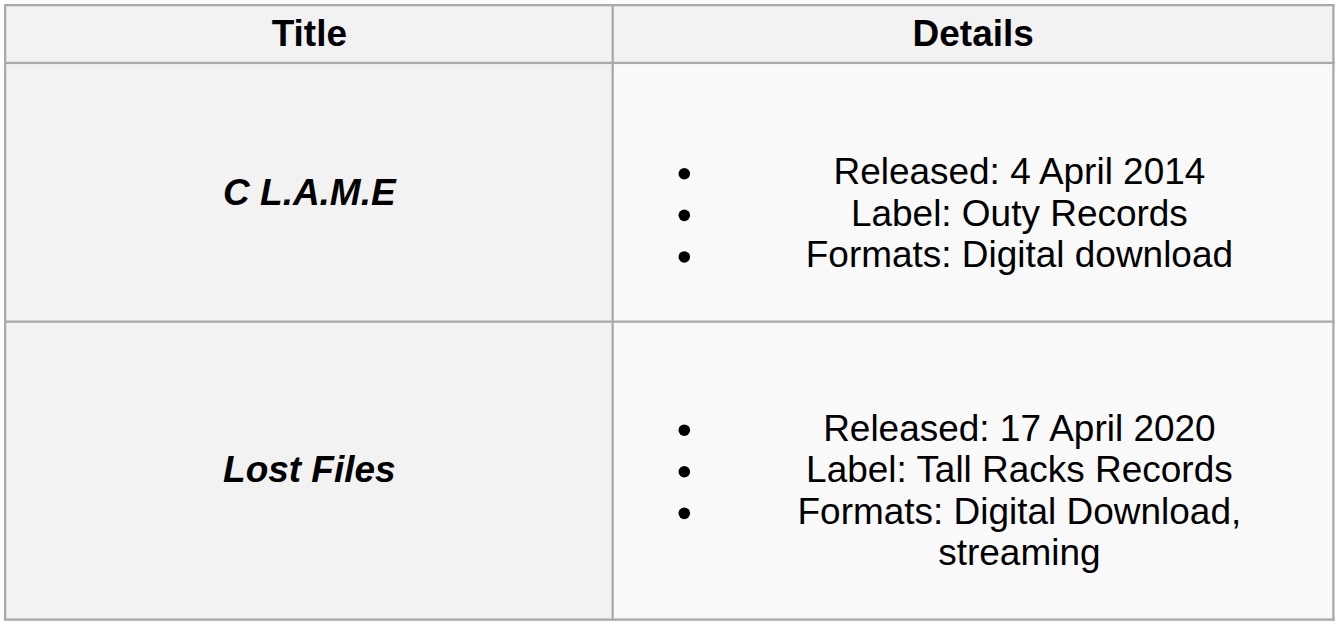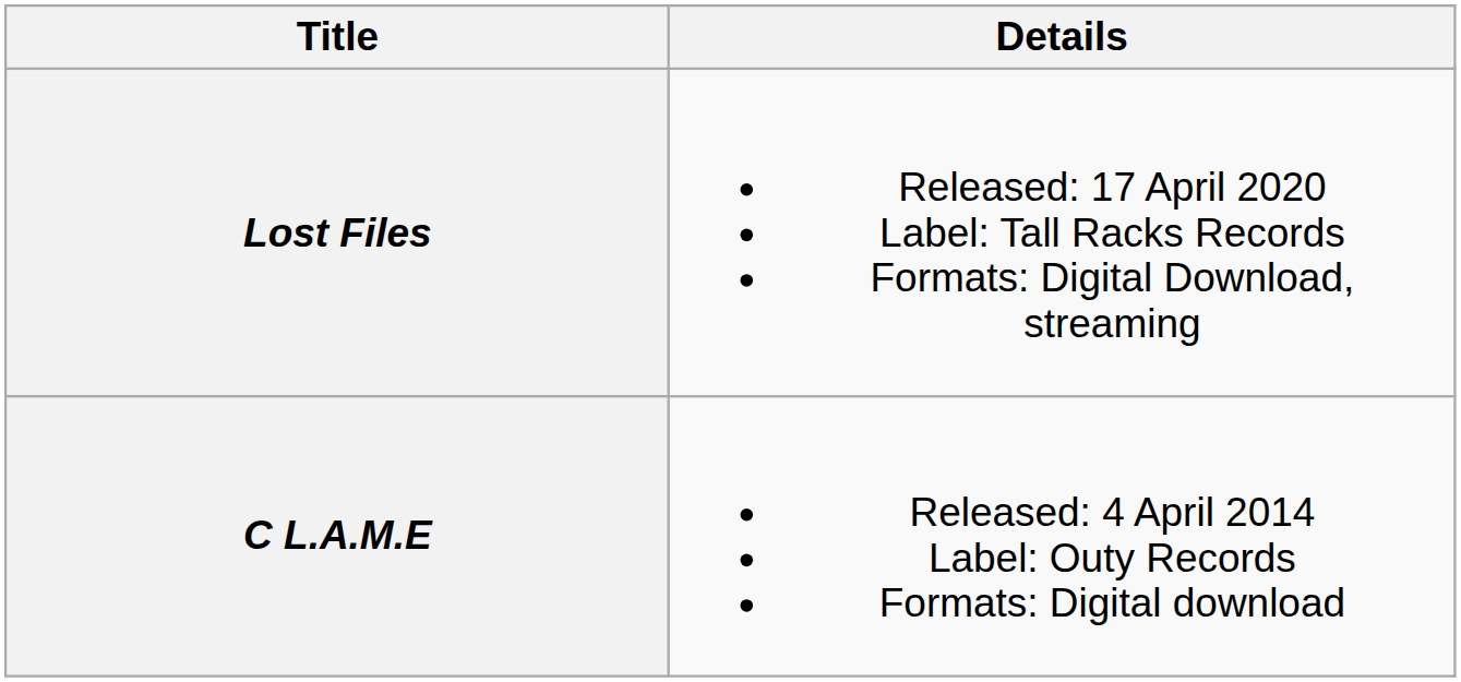 <table class="wikitable plainrowheaders" style="text-align:center;">
 <tr>
 <th scope="col" style="width:16em;">Title</th>
 <th scope="col" style="width:19em;">Details</th>
 </tr>
 <tr>
+<th scope="row"><em>Lost Files</em></th>
+<td><br><ul><li>Released:  17 April 2020</li><li>Label: Tall Racks Records</li><li>Formats: Digital Download, streaming</li></ul></td>
+</tr>
+<tr>
 <th scope="row"><em>C L.A.M.E</em></th>
 <td><br><ul><li>Released: 4 April 2014</li><li>Label: Outy Records</li><li>Formats: Digital download</li></ul></td>
 </tr>
-<tr>
-<th scope="row"><em>Lost Files</em></th>
-<td><br><ul><li>Released:  17 April 2020</li><li>Label: Tall Racks Records</li><li>Formats: Digital Download, streaming</li></ul></td>
-</tr>
 </table>
